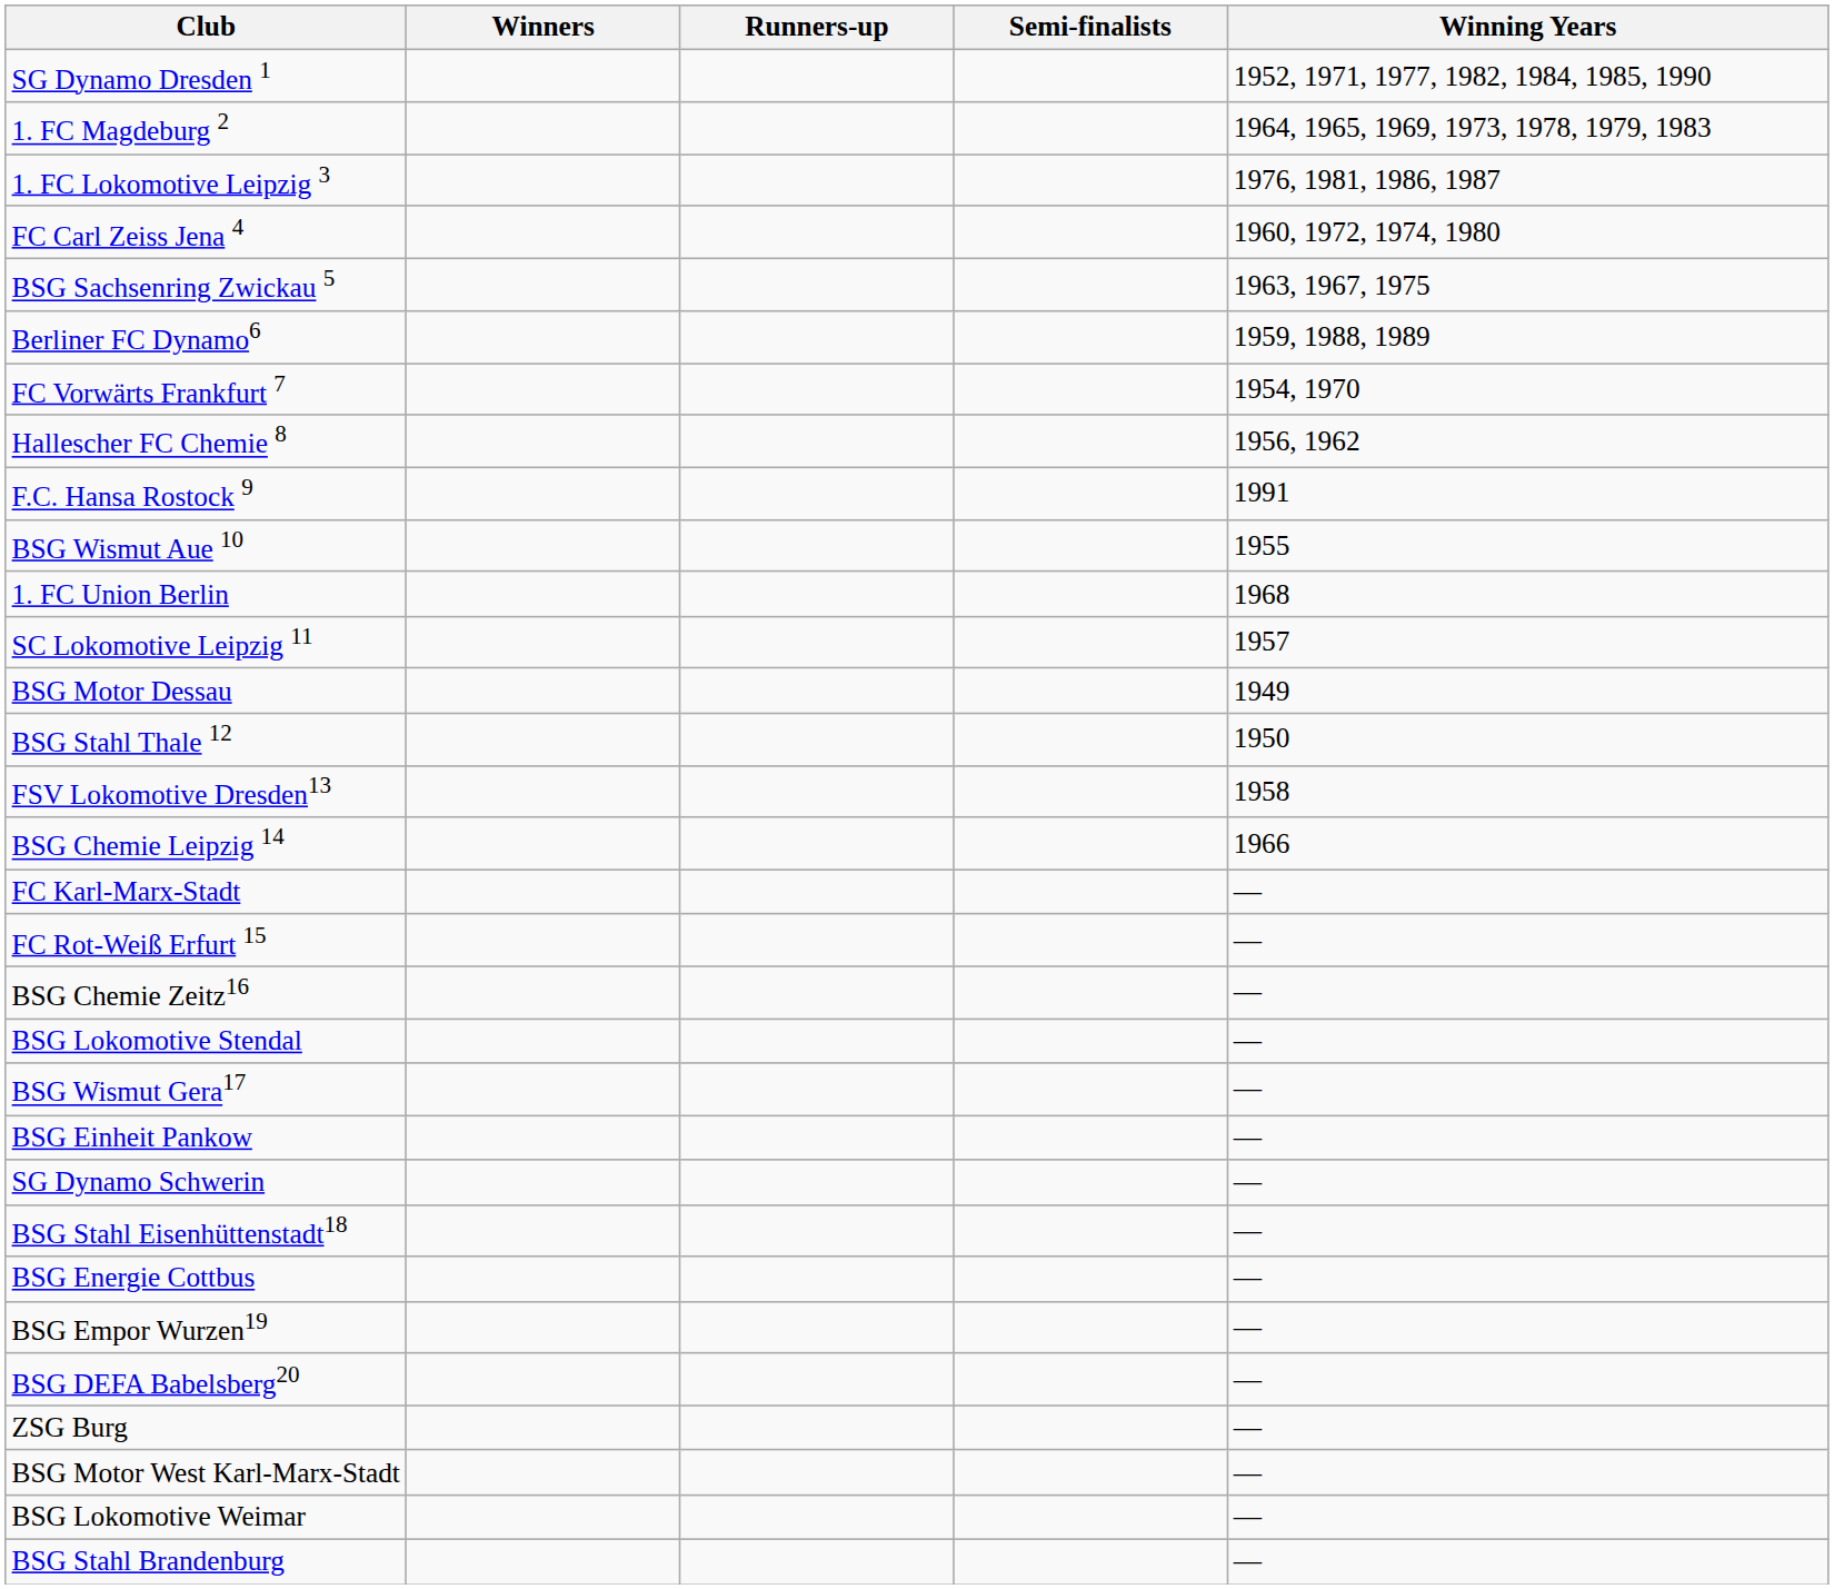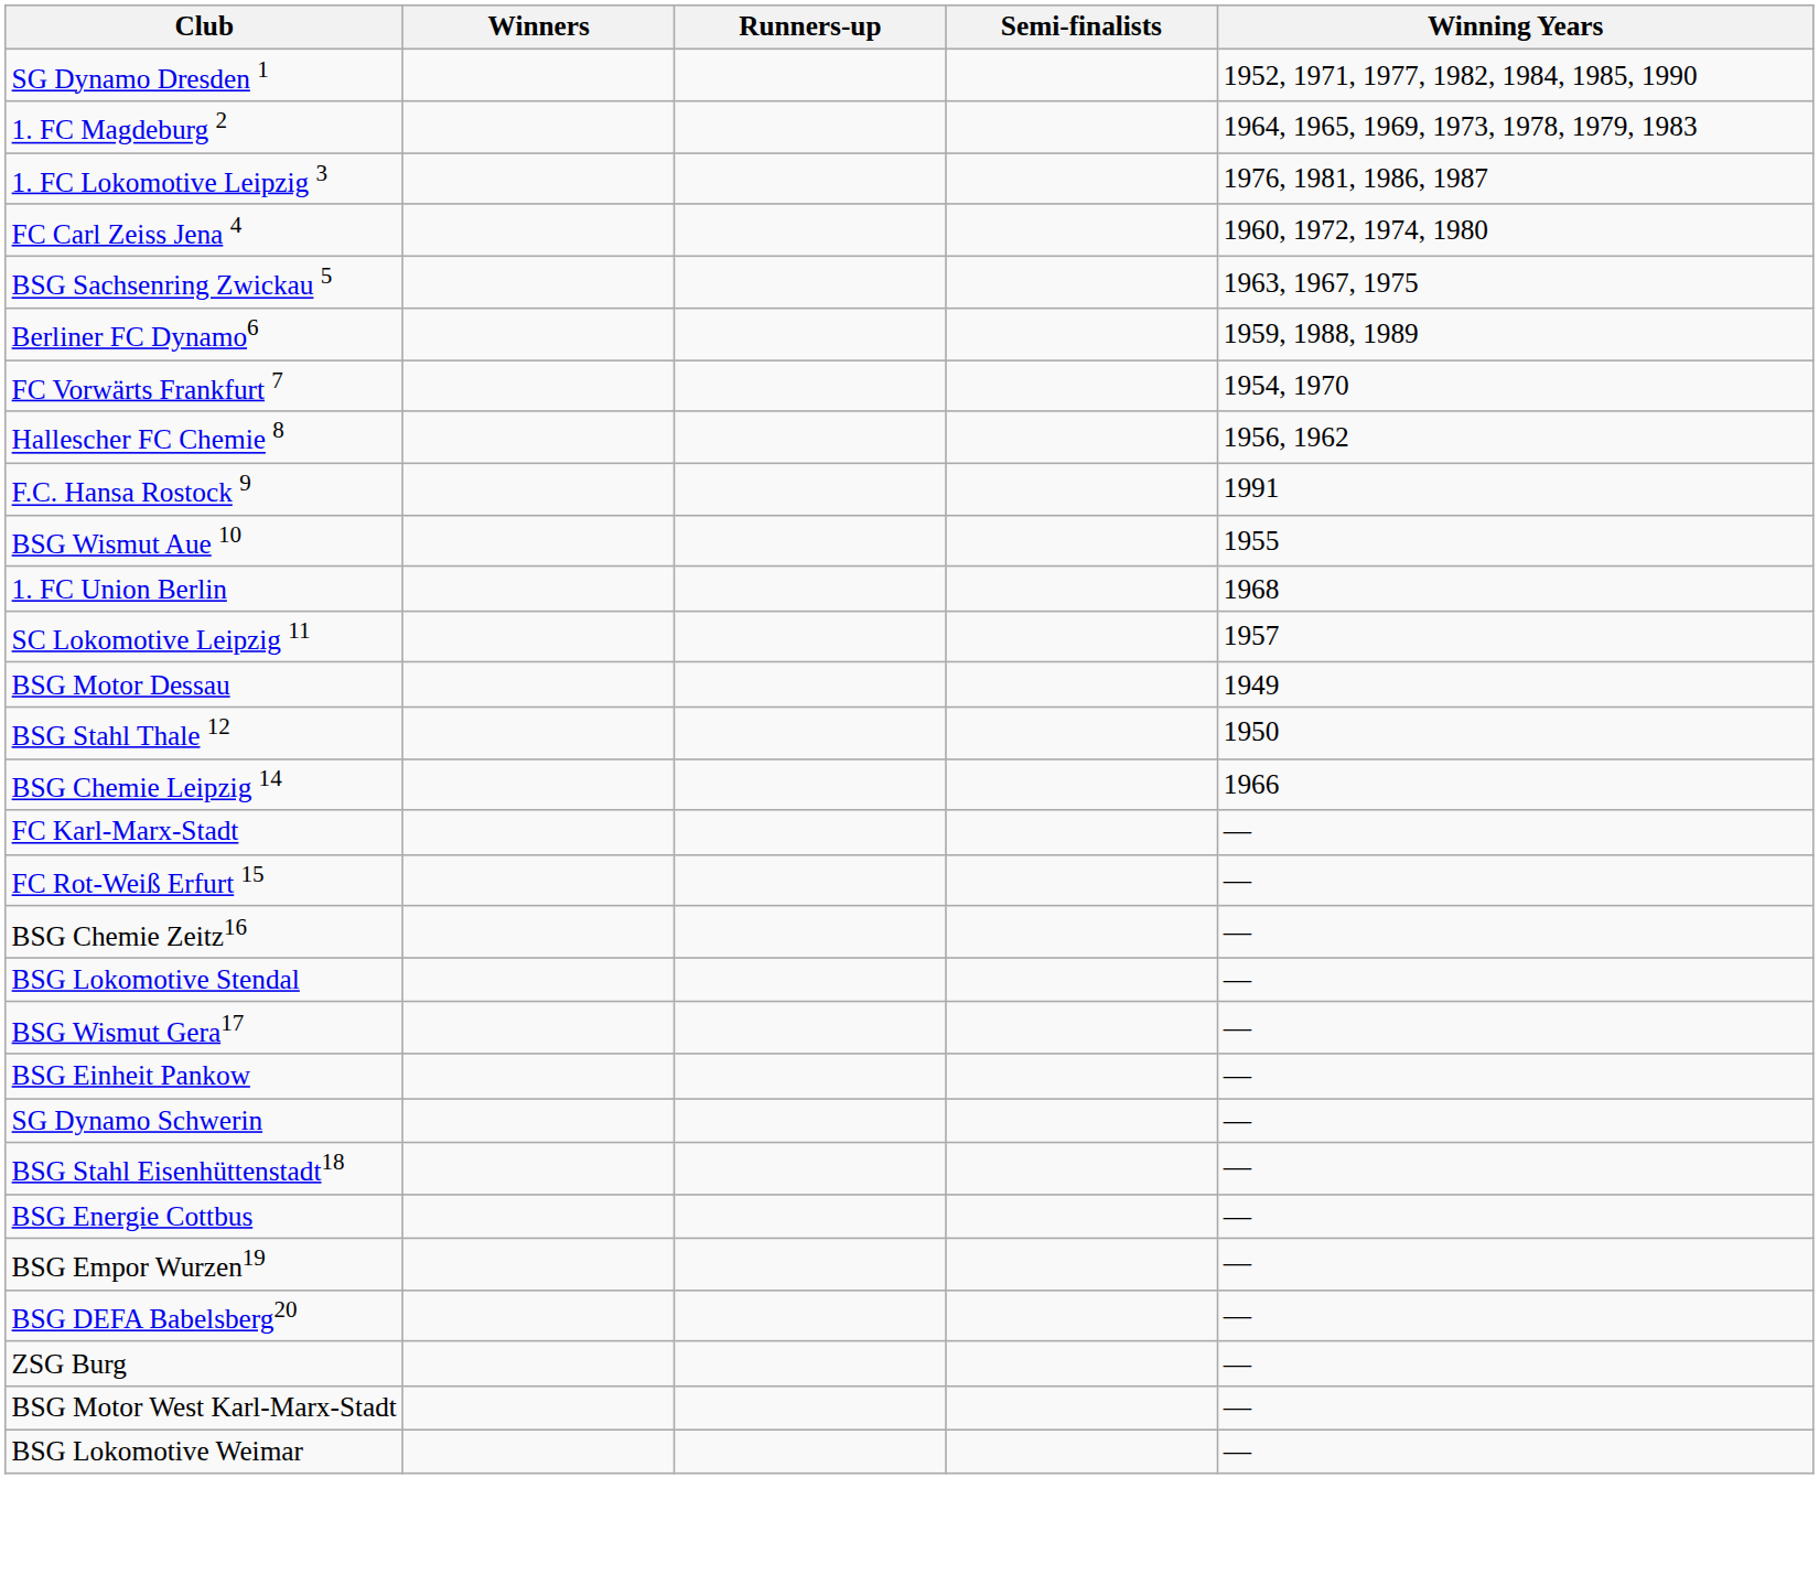 <table class="wikitable sortable">
 <tr style="background:#efefef;">
 <th style="width:22%;">Club</th>
 <th style="width:15%;">Winners</th>
 <th style="width:15%;">Runners-up</th>
 <th style="width:15%;">Semi-finalists</th>
 <th>Winning Years</th>
 </tr>
 <tr>
 <td><a href='#'>SG Dynamo Dresden</a> <sup>1</sup></td>
 <td></td>
 <td></td>
 <td></td>
 <td>1952, 1971, 1977, 1982, 1984, 1985, 1990</td>
 </tr>
 <tr>
 <td><a href='#'>1. FC Magdeburg</a> <sup>2</sup></td>
 <td></td>
 <td></td>
 <td></td>
 <td>1964, 1965, 1969, 1973, 1978, 1979, 1983</td>
 </tr>
 <tr>
 <td><a href='#'>1. FC Lokomotive Leipzig</a> <sup>3</sup></td>
 <td></td>
 <td></td>
 <td></td>
 <td>1976, 1981, 1986, 1987</td>
 </tr>
 <tr>
 <td><a href='#'>FC Carl Zeiss Jena</a> <sup>4</sup></td>
 <td></td>
 <td></td>
 <td></td>
 <td>1960, 1972, 1974, 1980</td>
 </tr>
 <tr>
 <td><a href='#'>BSG Sachsenring Zwickau</a> <sup>5</sup></td>
 <td></td>
 <td></td>
 <td></td>
 <td>1963, 1967, 1975</td>
 </tr>
 <tr>
 <td><a href='#'>Berliner FC Dynamo</a><sup>6</sup></td>
 <td></td>
 <td></td>
 <td></td>
 <td>1959, 1988, 1989</td>
 </tr>
 <tr>
 <td><a href='#'>FC Vorwärts Frankfurt</a> <sup>7</sup></td>
 <td></td>
 <td></td>
 <td></td>
 <td>1954, 1970</td>
 </tr>
 <tr>
 <td><a href='#'>Hallescher FC Chemie</a> <sup>8</sup></td>
 <td></td>
 <td></td>
 <td></td>
 <td>1956, 1962</td>
 </tr>
 <tr>
 <td><a href='#'>F.C. Hansa Rostock</a> <sup>9</sup></td>
 <td></td>
 <td></td>
 <td></td>
 <td>1991</td>
 </tr>
 <tr>
 <td><a href='#'>BSG Wismut Aue</a> <sup>10</sup></td>
 <td></td>
 <td></td>
 <td></td>
 <td>1955</td>
 </tr>
 <tr>
 <td><a href='#'>1. FC Union Berlin</a></td>
 <td></td>
 <td></td>
 <td></td>
 <td>1968</td>
 </tr>
 <tr>
 <td><a href='#'>SC Lokomotive Leipzig</a> <sup>11</sup></td>
 <td></td>
 <td></td>
 <td></td>
 <td>1957</td>
 </tr>
 <tr>
 <td><a href='#'>BSG Motor Dessau</a></td>
 <td></td>
 <td></td>
 <td></td>
 <td>1949</td>
 </tr>
 <tr>
 <td><a href='#'>BSG Stahl Thale</a> <sup>12</sup></td>
 <td></td>
 <td></td>
 <td></td>
 <td>1950</td>
 </tr>
 <tr>
-<td><a href='#'>FSV Lokomotive Dresden</a><sup>13</sup></td>
-<td></td>
-<td></td>
-<td></td>
-<td>1958</td>
-</tr>
-<tr>
 <td><a href='#'>BSG Chemie Leipzig</a> <sup>14</sup></td>
 <td></td>
 <td></td>
 <td></td>
 <td>1966</td>
 </tr>
 <tr>
 <td><a href='#'>FC Karl-Marx-Stadt</a></td>
 <td></td>
 <td></td>
 <td></td>
 <td>—</td>
 </tr>
 <tr>
 <td><a href='#'>FC Rot-Weiß Erfurt</a> <sup>15</sup></td>
 <td></td>
 <td></td>
 <td></td>
 <td>—</td>
 </tr>
 <tr>
 <td>BSG Chemie Zeitz<sup>16</sup></td>
 <td></td>
 <td></td>
 <td></td>
 <td>—</td>
 </tr>
 <tr>
 <td><a href='#'>BSG Lokomotive Stendal</a></td>
 <td></td>
 <td></td>
 <td></td>
 <td>—</td>
 </tr>
 <tr>
 <td><a href='#'>BSG Wismut Gera</a><sup>17</sup></td>
 <td></td>
 <td></td>
 <td></td>
 <td>—</td>
 </tr>
 <tr>
 <td><a href='#'>BSG Einheit Pankow</a></td>
 <td></td>
 <td></td>
 <td></td>
 <td>—</td>
 </tr>
 <tr>
 <td><a href='#'>SG Dynamo Schwerin</a></td>
 <td></td>
 <td></td>
 <td></td>
 <td>—</td>
 </tr>
 <tr>
 <td><a href='#'>BSG Stahl Eisenhüttenstadt</a><sup>18</sup></td>
 <td></td>
 <td></td>
 <td></td>
 <td>—</td>
 </tr>
 <tr>
 <td><a href='#'>BSG Energie Cottbus</a></td>
 <td></td>
 <td></td>
 <td></td>
 <td>—</td>
 </tr>
 <tr>
 <td>BSG Empor Wurzen<sup>19</sup></td>
 <td></td>
 <td></td>
 <td></td>
 <td>—</td>
 </tr>
 <tr>
 <td><a href='#'>BSG DEFA Babelsberg</a><sup>20</sup></td>
 <td></td>
 <td></td>
 <td></td>
 <td>—</td>
 </tr>
 <tr>
 <td>ZSG Burg</td>
 <td></td>
 <td></td>
 <td></td>
 <td>—</td>
 </tr>
 <tr>
 <td>BSG Motor West Karl-Marx-Stadt</td>
 <td></td>
 <td></td>
 <td></td>
 <td>—</td>
 </tr>
 <tr>
 <td>BSG Lokomotive Weimar</td>
 <td></td>
 <td></td>
 <td></td>
 <td>—</td>
 </tr>
-<tr>
-<td><a href='#'>BSG Stahl Brandenburg</a></td>
-<td></td>
-<td></td>
-<td></td>
-<td>—</td>
-</tr>
 </table>
